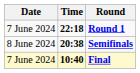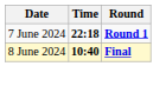 <table class="wikitable">
 <tr>
 <th>Date</th>
 <th>Time</th>
 <th>Round</th>
 </tr>
 <tr>
 <td>7 June 2024</td>
 <td><strong>22:18</strong></td>
 <td><strong><a href='#'>Round 1</a></strong></td>
 </tr>
-<tr>
+<tr style=background:lemonchiffon>
 <td>8 June 2024</td>
-<td><strong>20:38</strong></td>
-<td><strong><a href='#'>Semifinals</a></strong></td>
-</tr>
-<tr style=background:lemonchiffon>
-<td>7 June 2024</td>
 <td><strong>10:40</strong></td>
 <td><strong><a href='#'>Final</a></strong></td>
 </tr>
 </table>
